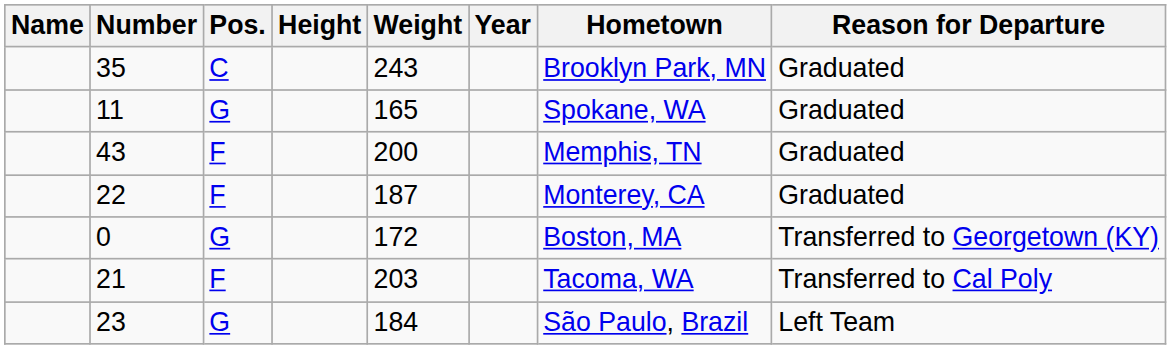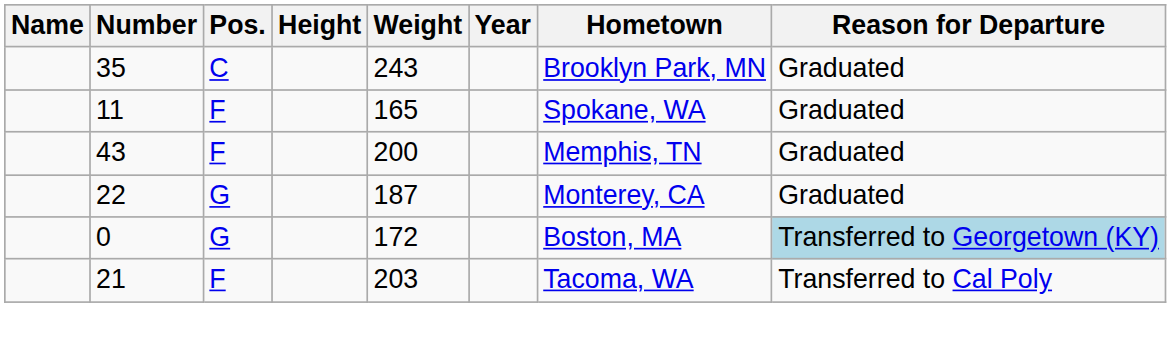 <table class="wikitable sortable" border="1">
 <tr>
 <th>Name</th>
 <th>Number</th>
 <th>Pos.</th>
 <th>Height</th>
 <th>Weight</th>
 <th>Year</th>
 <th>Hometown</th>
 <th class="unsortable">Reason for Departure</th>
 </tr>
 <tr>
 <td></td>
 <td>35</td>
 <td><a href='#'>C</a></td>
 <td></td>
 <td>243</td>
 <td></td>
 <td><a href='#'>Brooklyn Park, MN</a></td>
 <td>Graduated</td>
 </tr>
 <tr>
 <td></td>
 <td>11</td>
-<td><a href='#'>G</a></td>
+<td><a href='#'>F</a></td>
 <td></td>
 <td>165</td>
 <td></td>
 <td><a href='#'>Spokane, WA</a></td>
 <td>Graduated</td>
 </tr>
 <tr>
 <td></td>
 <td>43</td>
 <td><a href='#'>F</a></td>
 <td></td>
 <td>200</td>
 <td></td>
 <td><a href='#'>Memphis, TN</a></td>
 <td>Graduated</td>
 </tr>
 <tr>
 <td></td>
 <td>22</td>
-<td><a href='#'>F</a></td>
+<td><a href='#'>G</a></td>
 <td></td>
 <td>187</td>
 <td></td>
 <td><a href='#'>Monterey, CA</a></td>
 <td>Graduated</td>
 </tr>
 <tr>
 <td></td>
 <td>0</td>
 <td><a href='#'>G</a></td>
 <td></td>
 <td>172</td>
 <td></td>
 <td><a href='#'>Boston, MA</a></td>
-<td>Transferred to <a href='#'>Georgetown (KY)</a></td>
+<td style="background: lightblue;">Transferred to <a href='#'>Georgetown (KY)</a></td>
 </tr>
 <tr>
 <td></td>
 <td>21</td>
 <td><a href='#'>F</a></td>
 <td></td>
 <td>203</td>
 <td></td>
 <td><a href='#'>Tacoma, WA</a></td>
 <td>Transferred to <a href='#'>Cal Poly</a></td>
 </tr>
-<tr>
-<td></td>
-<td>23</td>
-<td><a href='#'>G</a></td>
-<td></td>
-<td>184</td>
-<td></td>
-<td><a href='#'>São Paulo</a>, <a href='#'>Brazil</a></td>
-<td>Left Team</td>
-</tr>
 </table>
